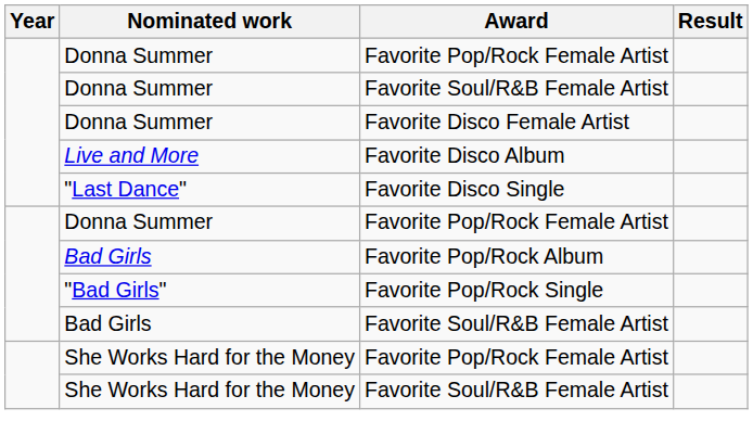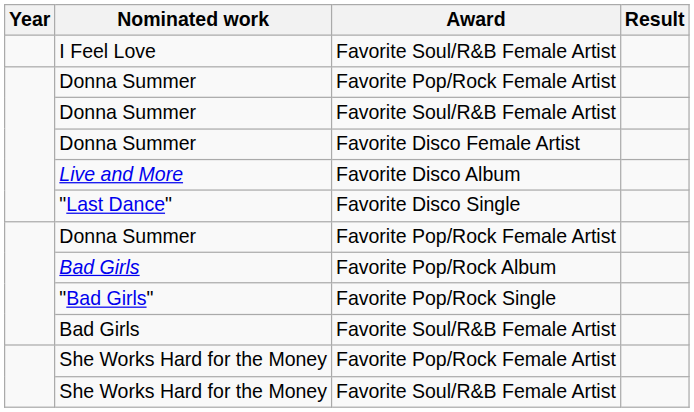 <table class="wikitable sortable">
 <tr>
 <th>Year</th>
 <th>Nominated work</th>
 <th>Award</th>
 <th>Result</th>
+</tr>
+<tr>
+<td rowspan="1"></td>
+<td>I Feel Love</td>
+<td>Favorite Soul/R&B Female Artist</td>
+<td></td>
 </tr>
 <tr>
 <td rowspan="5"></td>
 <td>Donna Summer</td>
 <td>Favorite Pop/Rock Female Artist</td>
 <td></td>
 </tr>
 <tr>
 <td>Donna Summer</td>
 <td>Favorite Soul/R&B Female Artist</td>
 <td></td>
 </tr>
 <tr>
 <td>Donna Summer</td>
 <td>Favorite Disco Female Artist</td>
 <td></td>
 </tr>
 <tr>
 <td><em><a href='#'>Live and More</a></em></td>
 <td>Favorite Disco Album</td>
 <td></td>
 </tr>
 <tr>
 <td>"<a href='#'>Last Dance</a>"</td>
 <td>Favorite Disco Single</td>
 <td></td>
 </tr>
 <tr>
 <td rowspan="4"></td>
 <td>Donna Summer</td>
 <td>Favorite Pop/Rock Female Artist</td>
 <td></td>
 </tr>
 <tr>
 <td><em><a href='#'>Bad Girls</a></em></td>
 <td>Favorite Pop/Rock Album</td>
 <td></td>
 </tr>
 <tr>
 <td>"<a href='#'>Bad Girls</a>"</td>
 <td>Favorite Pop/Rock Single</td>
 <td></td>
 </tr>
 <tr>
 <td>Bad Girls</td>
 <td>Favorite Soul/R&B Female Artist</td>
 <td></td>
 </tr>
 <tr>
 <td rowspan="2"></td>
 <td>She Works Hard for the Money</td>
 <td>Favorite Pop/Rock Female Artist</td>
 <td></td>
 </tr>
 <tr>
 <td>She Works Hard for the Money</td>
 <td>Favorite Soul/R&B Female Artist</td>
 <td></td>
 </tr>
 </table>
